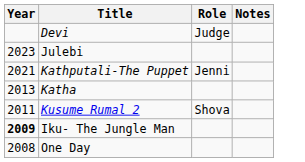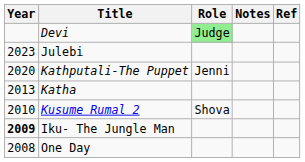 <table class="wikitable sortable">
 <tr>
 <th>Year</th>
 <th>Title</th>
 <th>Role</th>
 <th class="unsortable">Notes</th>
+<th>Ref</th>
 </tr>
 <tr>
 <td></td>
 <td><em>Devi</em></td>
-<td>Judge</td>
+<td style="background: lightgreen;">Judge</td>
+<td></td>
 <td></td>
 </tr>
 <tr>
 <td>2023</td>
 <td>Julebi</td>
 <td></td>
 <td></td>
+<td></td>
 </tr>
 <tr>
-<td>2021</td>
+<td>2020</td>
 <td><em>Kathputali-The Puppet</em></td>
 <td>Jenni</td>
+<td></td>
 <td></td>
 </tr>
 <tr>
 <td>2013</td>
 <td><em>Katha</em></td>
 <td></td>
 <td></td>
+<td></td>
 </tr>
 <tr>
-<td>2011</td>
+<td>2010</td>
 <td><em><a href='#'>Kusume Rumal 2</a></em></td>
 <td>Shova</td>
+<td></td>
 <td></td>
 </tr>
 <tr>
 <td><strong>2009</strong></td>
 <td>Iku- The Jungle Man</td>
+<td></td>
 <td></td>
 <td></td>
 </tr>
 <tr>
 <td>2008</td>
 <td>One Day</td>
 <td></td>
 <td></td>
+<td></td>
 </tr>
 </table>
